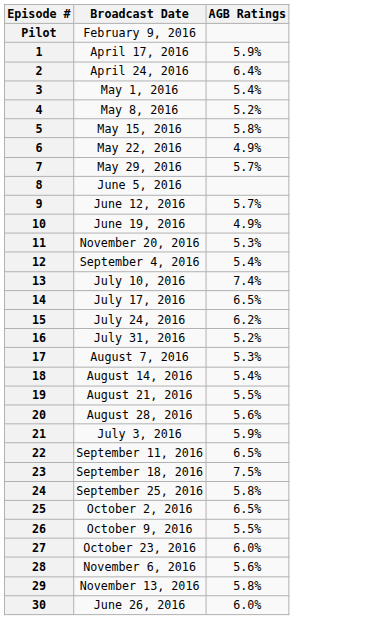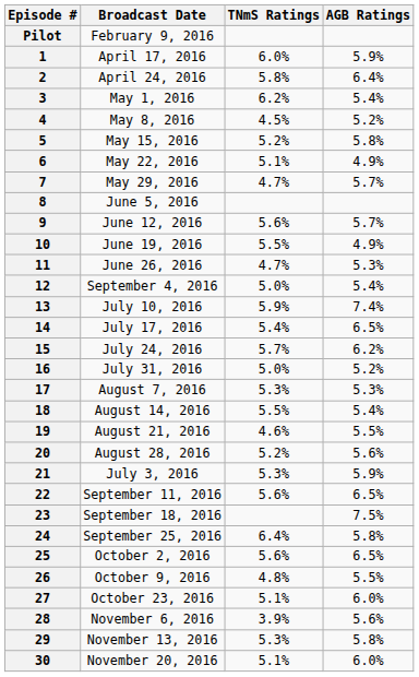 <table class="wikitable sortable" style="text-align:center;">
 <tr>
 <th>Episode #</th>
 <th>Broadcast Date</th>
+<th>TNmS Ratings</th>
 <th>AGB Ratings</th>
 </tr>
 <tr>
 <th>Pilot</th>
 <td>February 9, 2016</td>
 <td></td>
+<td></td>
 </tr>
 <tr>
 <th>1</th>
 <td>April 17, 2016</td>
+<td>6.0%</td>
 <td>5.9%</td>
 </tr>
 <tr>
 <th>2</th>
 <td>April 24, 2016</td>
+<td>5.8%</td>
 <td>6.4%</td>
 </tr>
 <tr>
 <th>3</th>
 <td>May 1, 2016</td>
+<td>6.2%</td>
 <td>5.4%</td>
 </tr>
 <tr>
 <th>4</th>
 <td>May 8, 2016</td>
+<td>4.5%</td>
 <td>5.2%</td>
 </tr>
 <tr>
 <th>5</th>
 <td>May 15, 2016</td>
+<td>5.2%</td>
 <td>5.8%</td>
 </tr>
 <tr>
 <th>6</th>
 <td>May 22, 2016</td>
+<td>5.1%</td>
 <td>4.9%</td>
 </tr>
 <tr>
 <th>7</th>
 <td>May 29, 2016</td>
+<td>4.7%</td>
 <td>5.7%</td>
 </tr>
 <tr>
 <th>8</th>
 <td>June 5, 2016</td>
 <td></td>
+<td></td>
 </tr>
 <tr>
 <th>9</th>
 <td>June 12, 2016</td>
+<td>5.6%</td>
 <td>5.7%</td>
 </tr>
 <tr>
 <th>10</th>
 <td>June 19, 2016</td>
+<td>5.5%</td>
 <td>4.9%</td>
 </tr>
 <tr>
 <th>11</th>
-<td>November 20, 2016</td>
+<td>June 26, 2016</td>
+<td>4.7%</td>
 <td>5.3%</td>
 </tr>
 <tr>
 <th>12</th>
 <td>September 4, 2016</td>
+<td>5.0%</td>
 <td>5.4%</td>
 </tr>
 <tr>
 <th>13</th>
 <td>July 10, 2016</td>
+<td>5.9%</td>
 <td>7.4%</td>
 </tr>
 <tr>
 <th>14</th>
 <td>July 17, 2016</td>
+<td>5.4%</td>
 <td>6.5%</td>
 </tr>
 <tr>
 <th>15</th>
 <td>July 24, 2016</td>
+<td>5.7%</td>
 <td>6.2%</td>
 </tr>
 <tr>
 <th>16</th>
 <td>July 31, 2016</td>
+<td>5.0%</td>
 <td>5.2%</td>
 </tr>
 <tr>
 <th>17</th>
 <td>August 7, 2016</td>
 <td>5.3%</td>
+<td>5.3%</td>
 </tr>
 <tr>
 <th>18</th>
 <td>August 14, 2016</td>
+<td>5.5%</td>
 <td>5.4%</td>
 </tr>
 <tr>
 <th>19</th>
 <td>August 21, 2016</td>
+<td>4.6%</td>
 <td>5.5%</td>
 </tr>
 <tr>
 <th>20</th>
 <td>August 28, 2016</td>
+<td>5.2%</td>
 <td>5.6%</td>
 </tr>
 <tr>
 <th>21</th>
 <td>July 3, 2016</td>
+<td>5.3%</td>
 <td>5.9%</td>
 </tr>
 <tr>
 <th>22</th>
 <td>September 11, 2016</td>
+<td>5.6%</td>
 <td>6.5%</td>
 </tr>
 <tr>
 <th>23</th>
 <td>September 18, 2016</td>
+<td></td>
 <td>7.5%</td>
 </tr>
 <tr>
 <th>24</th>
 <td>September 25, 2016</td>
+<td>6.4%</td>
 <td>5.8%</td>
 </tr>
 <tr>
 <th>25</th>
 <td>October 2, 2016</td>
+<td>5.6%</td>
 <td>6.5%</td>
 </tr>
 <tr>
 <th>26</th>
 <td>October 9, 2016</td>
+<td>4.8%</td>
 <td>5.5%</td>
 </tr>
 <tr>
 <th>27</th>
 <td>October 23, 2016</td>
+<td>5.1%</td>
 <td>6.0%</td>
 </tr>
 <tr>
 <th>28</th>
 <td>November 6, 2016</td>
+<td>3.9%</td>
 <td>5.6%</td>
 </tr>
 <tr>
 <th>29</th>
 <td>November 13, 2016</td>
+<td>5.3%</td>
 <td>5.8%</td>
 </tr>
 <tr>
 <th>30</th>
-<td>June 26, 2016</td>
+<td>November 20, 2016</td>
+<td>5.1%</td>
 <td>6.0%</td>
 </tr>
 </table>
